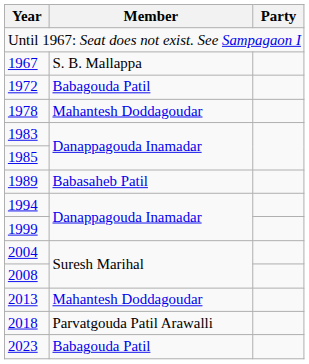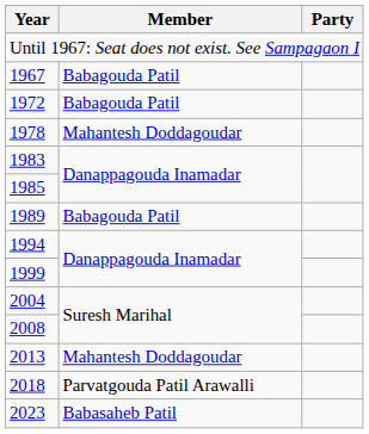 <table class="wikitable">
 <tr>
 <th>Year</th>
 <th>Member</th>
 <th colspan="2">Party</th>
 </tr>
 <tr>
 <td colspan=4 align=center>Until 1967: <em>Seat does not exist. See <a href='#'>Sampagaon I</a></em></td>
 </tr>
 <tr>
 <td><a href='#'>1967</a></td>
-<td>S. B. Mallappa</td>
+<td><a href='#'>Babagouda Patil</a></td>
 <td></td>
 </tr>
 <tr>
 <td><a href='#'>1972</a></td>
 <td><a href='#'>Babagouda Patil</a></td>
 <td></td>
 </tr>
 <tr>
 <td><a href='#'>1978</a></td>
 <td><a href='#'>Mahantesh Doddagoudar</a></td>
 <td></td>
 </tr>
 <tr>
 <td><a href='#'>1983</a></td>
 <td rowspan="2"><a href='#'>Danappagouda Inamadar</a></td>
 </tr>
 <tr>
 <td><a href='#'>1985</a></td>
 </tr>
 <tr>
 <td><a href='#'>1989</a></td>
-<td><a href='#'>Babasaheb Patil</a></td>
+<td><a href='#'>Babagouda Patil</a></td>
 <td></td>
 </tr>
 <tr>
 <td><a href='#'>1994</a></td>
 <td rowspan="2"><a href='#'>Danappagouda Inamadar</a></td>
 <td></td>
 </tr>
 <tr>
 <td><a href='#'>1999</a></td>
 </tr>
 <tr>
 <td><a href='#'>2004</a></td>
 <td rowspan="2">Suresh Marihal</td>
 <td></td>
 </tr>
 <tr>
 <td><a href='#'>2008</a></td>
 </tr>
 <tr>
 <td><a href='#'>2013</a></td>
 <td><a href='#'>Mahantesh Doddagoudar</a></td>
 <td></td>
 </tr>
 <tr>
 <td><a href='#'>2018</a></td>
 <td>Parvatgouda Patil Arawalli</td>
 <td></td>
 </tr>
 <tr>
 <td><a href='#'>2023</a></td>
-<td><a href='#'>Babagouda Patil</a></td>
+<td><a href='#'>Babasaheb Patil</a></td>
 <td></td>
 </tr>
 </table>
